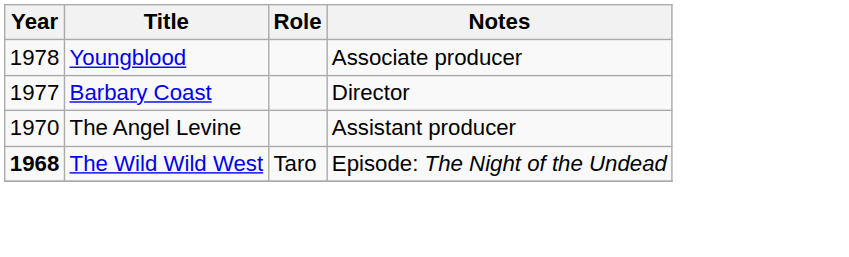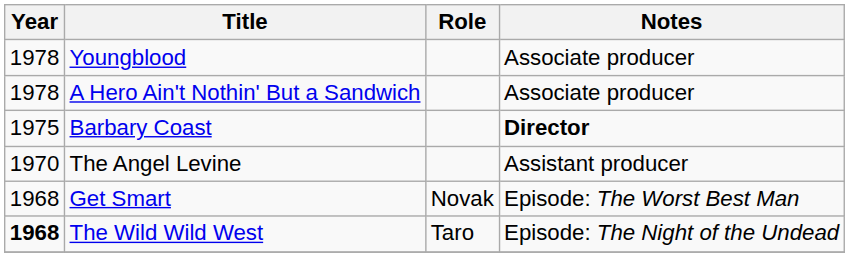 <table class="wikitable sortable">
 <tr>
 <th>Year</th>
 <th>Title</th>
 <th>Role</th>
 <th class="unsortable">Notes</th>
 </tr>
 <tr>
 <td>1978</td>
 <td><a href='#'>Youngblood</a></td>
 <td></td>
 <td>Associate producer</td>
 </tr>
 <tr>
-<td>1977</td>
+<td>1978</td>
+<td><a href='#'>A Hero Ain't Nothin' But a Sandwich</a></td>
+<td></td>
+<td>Associate producer</td>
+</tr>
+<tr>
+<td>1975</td>
 <td><a href='#'>Barbary Coast</a></td>
 <td></td>
-<td>Director</td>
+<td><strong>Director</strong></td>
 </tr>
 <tr>
 <td>1970</td>
 <td>The Angel Levine</td>
 <td></td>
 <td>Assistant producer</td>
+</tr>
+<tr>
+<td>1968</td>
+<td><a href='#'>Get Smart</a></td>
+<td>Novak</td>
+<td>Episode: <em>The Worst Best Man</em></td>
 </tr>
 <tr>
 <td><strong>1968</strong></td>
 <td><a href='#'>The Wild Wild West</a></td>
 <td>Taro</td>
 <td>Episode: <em>The Night of the Undead</em></td>
 </tr>
 <tr>
 </tr>
 </table>
